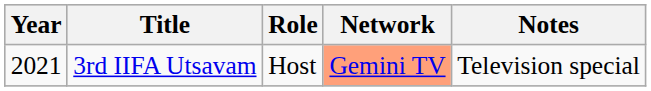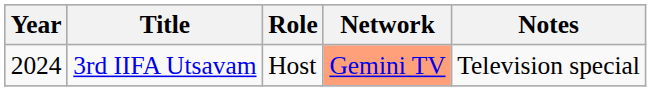 <table class="wikitable">
 <tr>
 <th>Year</th>
 <th>Title</th>
 <th>Role</th>
 <th>Network</th>
 <th>Notes</th>
 </tr>
 <tr>
-<td>2021</td>
+<td>2024</td>
 <td><a href='#'>3rd IIFA Utsavam</a></td>
 <td>Host</td>
 <td style="background: lightsalmon;"><a href='#'>Gemini TV</a></td>
 <td>Television special</td>
 </tr>
 </table>
